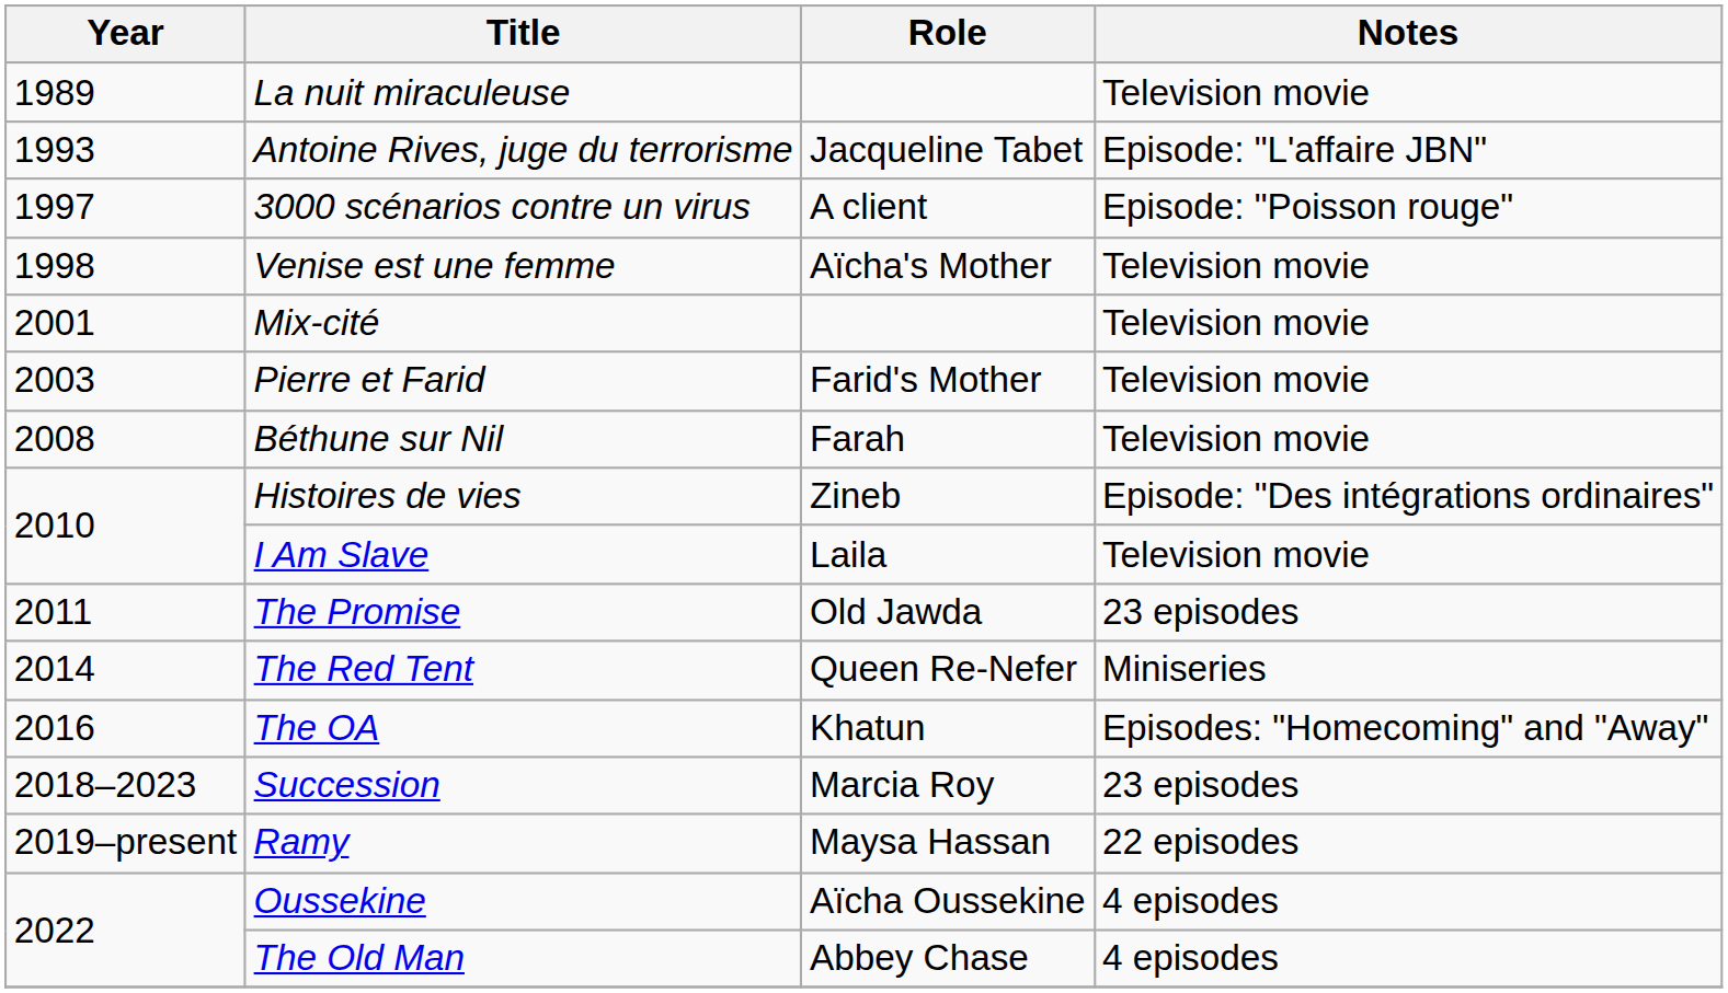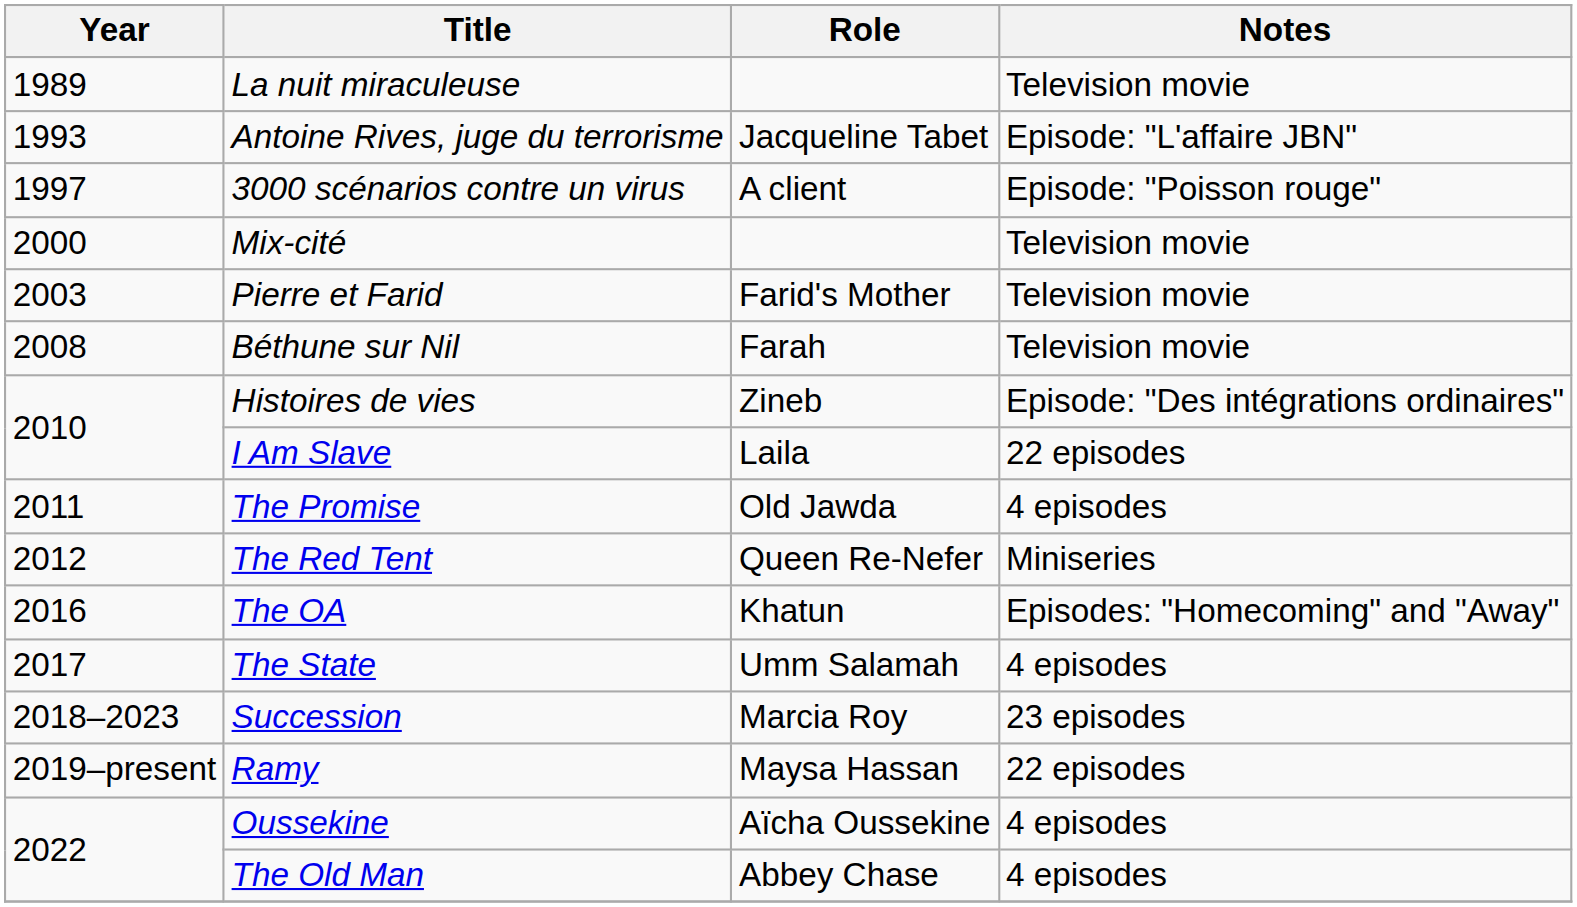 <table class="wikitable sortable">
 <tr>
 <th>Year</th>
 <th>Title</th>
 <th>Role</th>
 <th class=unsortable>Notes</th>
 </tr>
 <tr>
 <td>1989</td>
 <td><em>La nuit miraculeuse</em></td>
 <td></td>
 <td>Television movie</td>
 </tr>
 <tr>
 <td>1993</td>
 <td><em>Antoine Rives, juge du terrorisme</em></td>
 <td>Jacqueline Tabet</td>
 <td>Episode: "L'affaire JBN"</td>
 </tr>
 <tr>
 <td>1997</td>
 <td><em>3000 scénarios contre un virus</em></td>
 <td>A client</td>
 <td>Episode: "Poisson rouge"</td>
 </tr>
 <tr>
-<td>1998</td>
-<td><em>Venise est une femme</em></td>
-<td>Aïcha's Mother</td>
-<td>Television movie</td>
-</tr>
-<tr>
-<td rowspan=1>2001</td>
+<td rowspan=1>2000</td>
 <td><em>Mix-cité</em></td>
 <td></td>
 <td>Television movie</td>
 </tr>
 <tr>
 <td rowspan=1>2003</td>
 <td><em>Pierre et Farid</em></td>
 <td>Farid's Mother</td>
 <td>Television movie</td>
 </tr>
 <tr>
 <td rowspan=1>2008</td>
 <td><em>Béthune sur Nil</em></td>
 <td>Farah</td>
 <td>Television movie</td>
 </tr>
 <tr>
 <td rowspan=2>2010</td>
 <td><em>Histoires de vies</em></td>
 <td>Zineb</td>
 <td>Episode: "Des intégrations ordinaires"</td>
 </tr>
 <tr>
 <td><em><a href='#'>I Am Slave</a></em></td>
 <td>Laila</td>
-<td>Television movie</td>
+<td>22 episodes</td>
 </tr>
 <tr>
 <td rowspan=1>2011</td>
 <td><em><a href='#'>The Promise</a></em></td>
 <td>Old Jawda</td>
-<td>23 episodes</td>
+<td>4 episodes</td>
 </tr>
 <tr>
-<td>2014</td>
+<td>2012</td>
 <td><em><a href='#'>The Red Tent</a></em></td>
 <td>Queen Re-Nefer</td>
 <td>Miniseries</td>
 </tr>
 <tr>
 <td rowspan=1>2016</td>
 <td><em><a href='#'>The OA</a></em></td>
 <td>Khatun</td>
 <td>Episodes: "Homecoming" and "Away"</td>
+</tr>
+<tr>
+<td>2017</td>
+<td><em><a href='#'>The State</a></em></td>
+<td>Umm Salamah</td>
+<td>4 episodes</td>
 </tr>
 <tr>
 <td>2018–2023</td>
 <td><em><a href='#'>Succession</a></em></td>
 <td>Marcia Roy</td>
 <td>23 episodes</td>
 </tr>
 <tr>
 <td>2019–present</td>
 <td><em><a href='#'>Ramy</a></em></td>
 <td>Maysa Hassan</td>
 <td>22 episodes</td>
 </tr>
 <tr>
 <td rowspan="2">2022</td>
 <td><em><a href='#'>Oussekine</a></em></td>
 <td>Aïcha Oussekine</td>
 <td>4 episodes</td>
 </tr>
 <tr>
 <td><em><a href='#'>The Old Man</a></em></td>
 <td>Abbey Chase</td>
 <td>4 episodes</td>
 </tr>
 <tr>
 </tr>
 </table>
